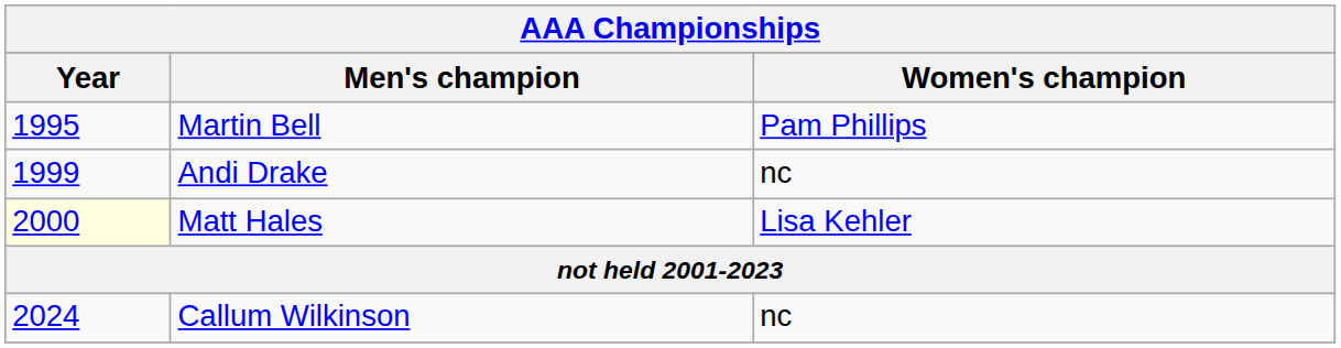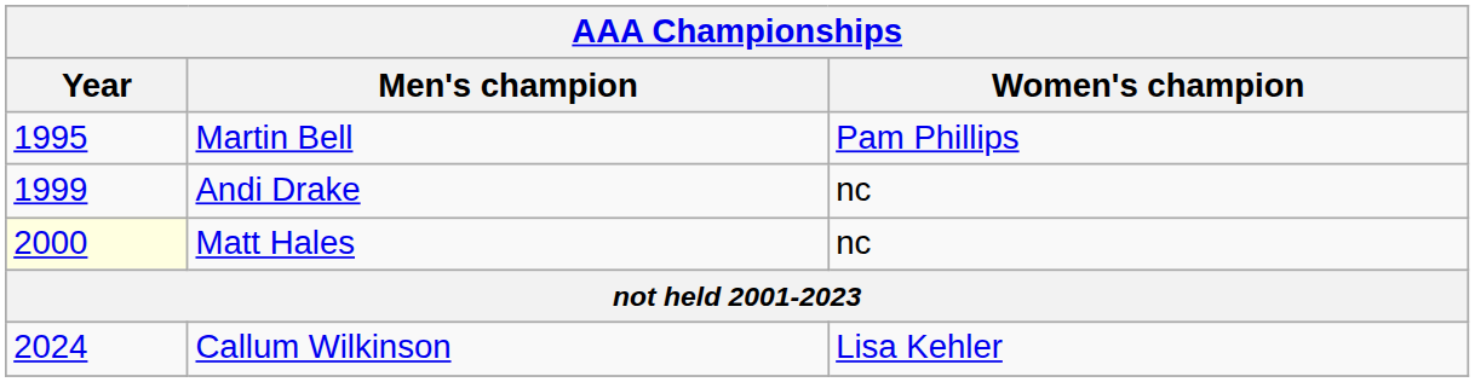 <table class="wikitable">
 <tr>
 <th colspan="3"><a href='#'>AAA Championships</a><br></th>
 </tr>
 <tr>
 <th width=80>Year</th>
 <th width=300>Men's champion</th>
 <th width=300>Women's champion</th>
 </tr>
 <tr>
 <td><a href='#'>1995</a></td>
 <td><a href='#'>Martin Bell</a></td>
 <td><a href='#'>Pam Phillips</a></td>
 </tr>
 <tr>
 <td><a href='#'>1999</a></td>
 <td><a href='#'>Andi Drake</a></td>
 <td>nc</td>
 </tr>
 <tr>
 <td style="background: lightyellow;"><a href='#'>2000</a></td>
 <td><a href='#'>Matt Hales</a></td>
-<td><a href='#'>Lisa Kehler</a></td>
+<td>nc</td>
 </tr>
 <tr>
 <th colspan="3"><em><small>not held 2001-2023</small></em></th>
 </tr>
 <tr>
 <td><a href='#'>2024</a></td>
 <td><a href='#'>Callum Wilkinson</a></td>
-<td>nc</td>
+<td><a href='#'>Lisa Kehler</a></td>
 </tr>
 </table>
